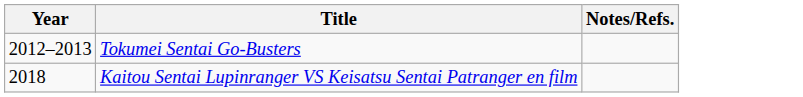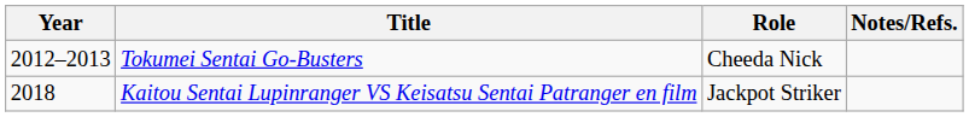 <table class="wikitable">
 <tr>
 <th>Year</th>
 <th>Title</th>
+<th>Role</th>
 <th>Notes/Refs.</th>
 </tr>
 <tr>
 <td>2012–2013</td>
 <td><em><a href='#'>Tokumei Sentai Go-Busters</a></em></td>
+<td>Cheeda Nick</td>
 <td></td>
 </tr>
 <tr>
 <td>2018</td>
 <td><a href='#'><em>Kaitou Sentai Lupinranger VS Keisatsu Sentai Patranger en film</em></a></td>
+<td>Jackpot Striker</td>
 <td></td>
 </tr>
 </table>
